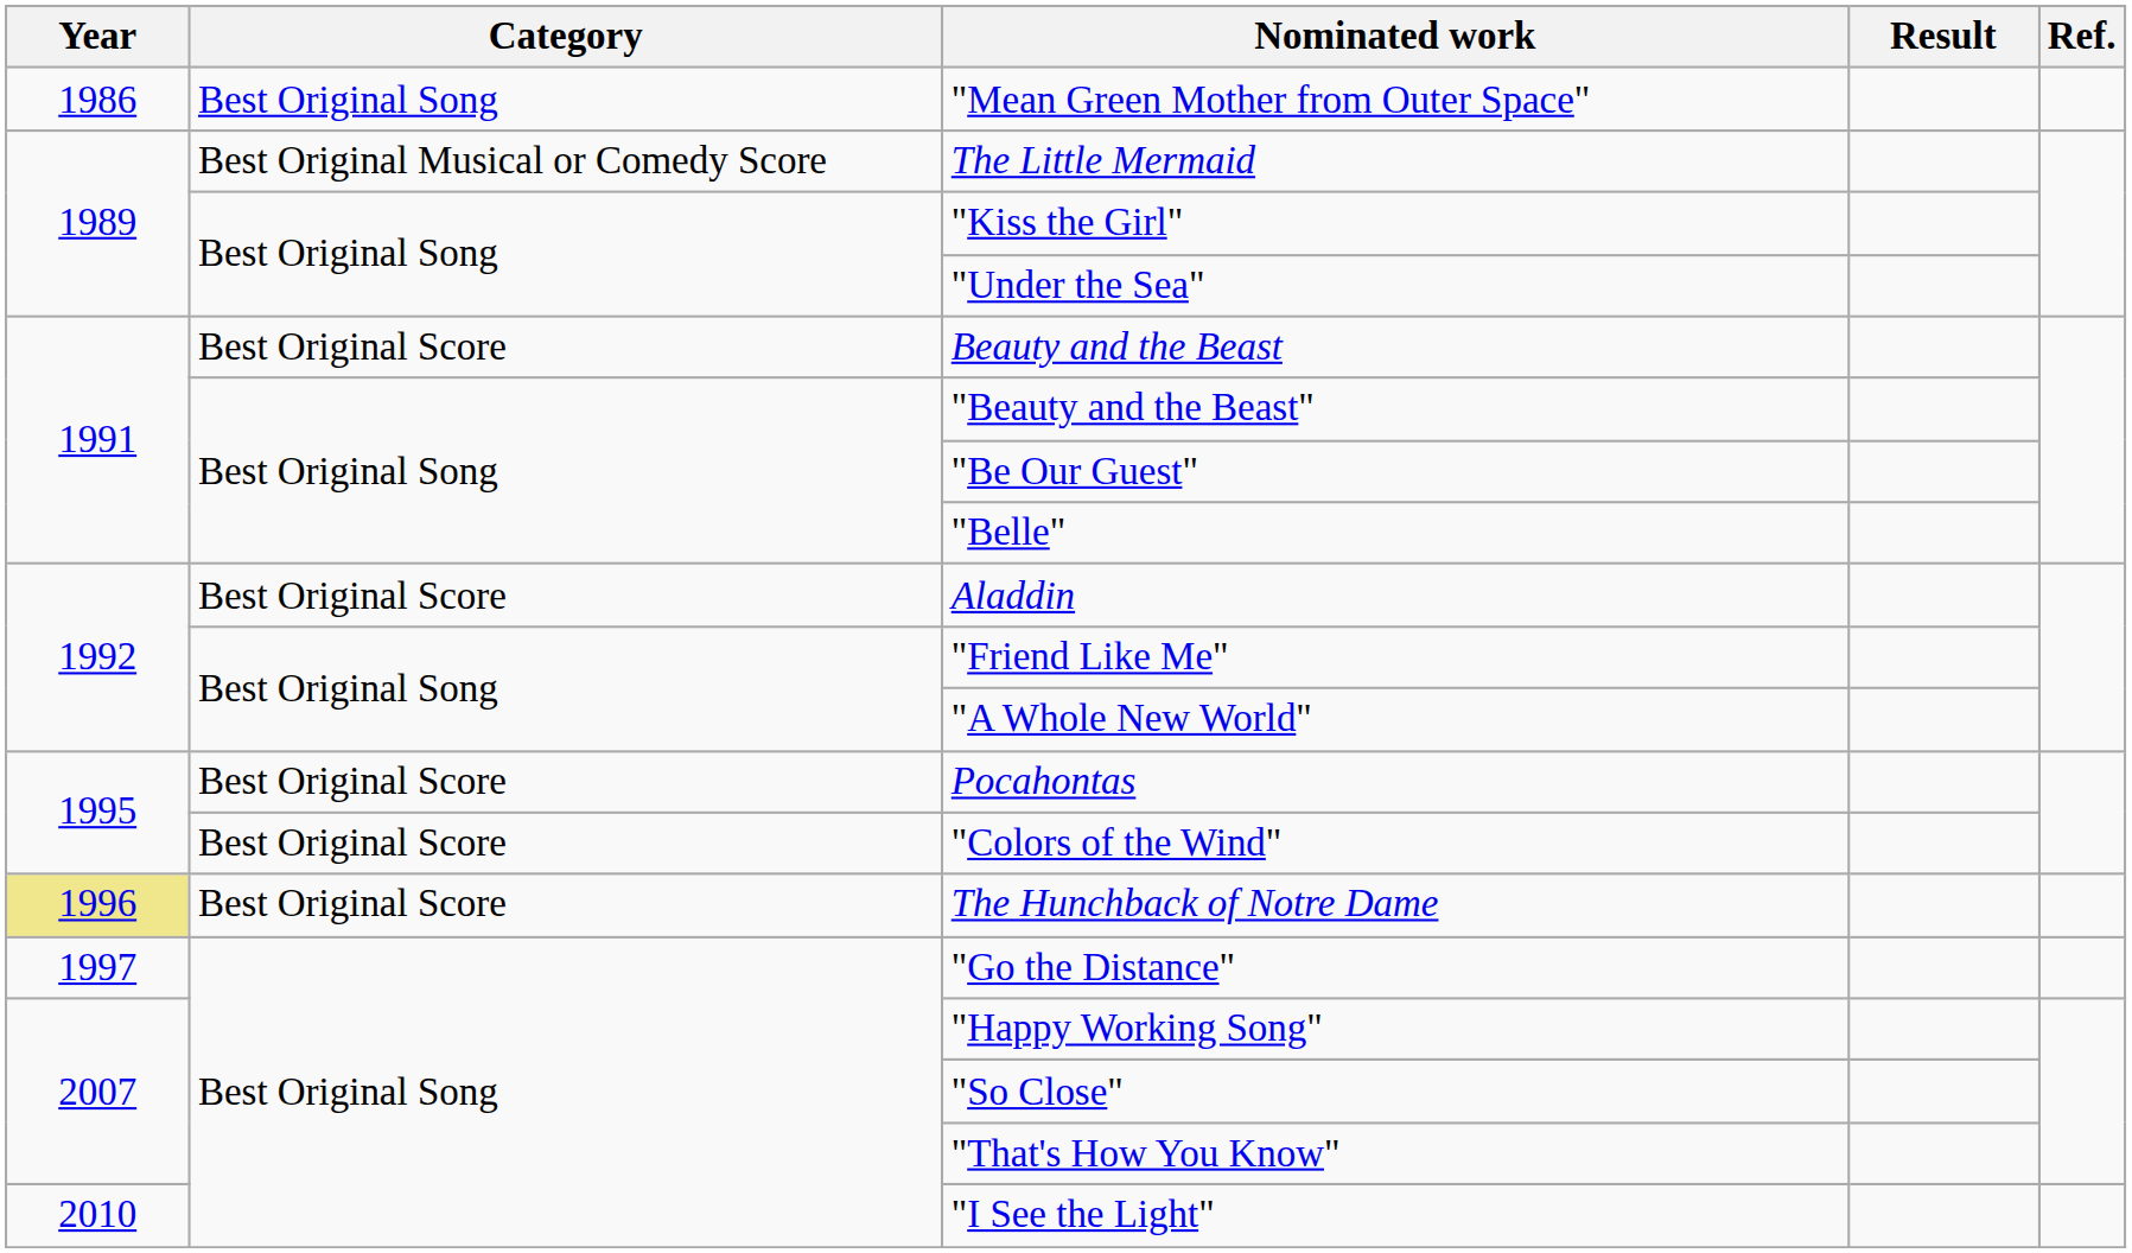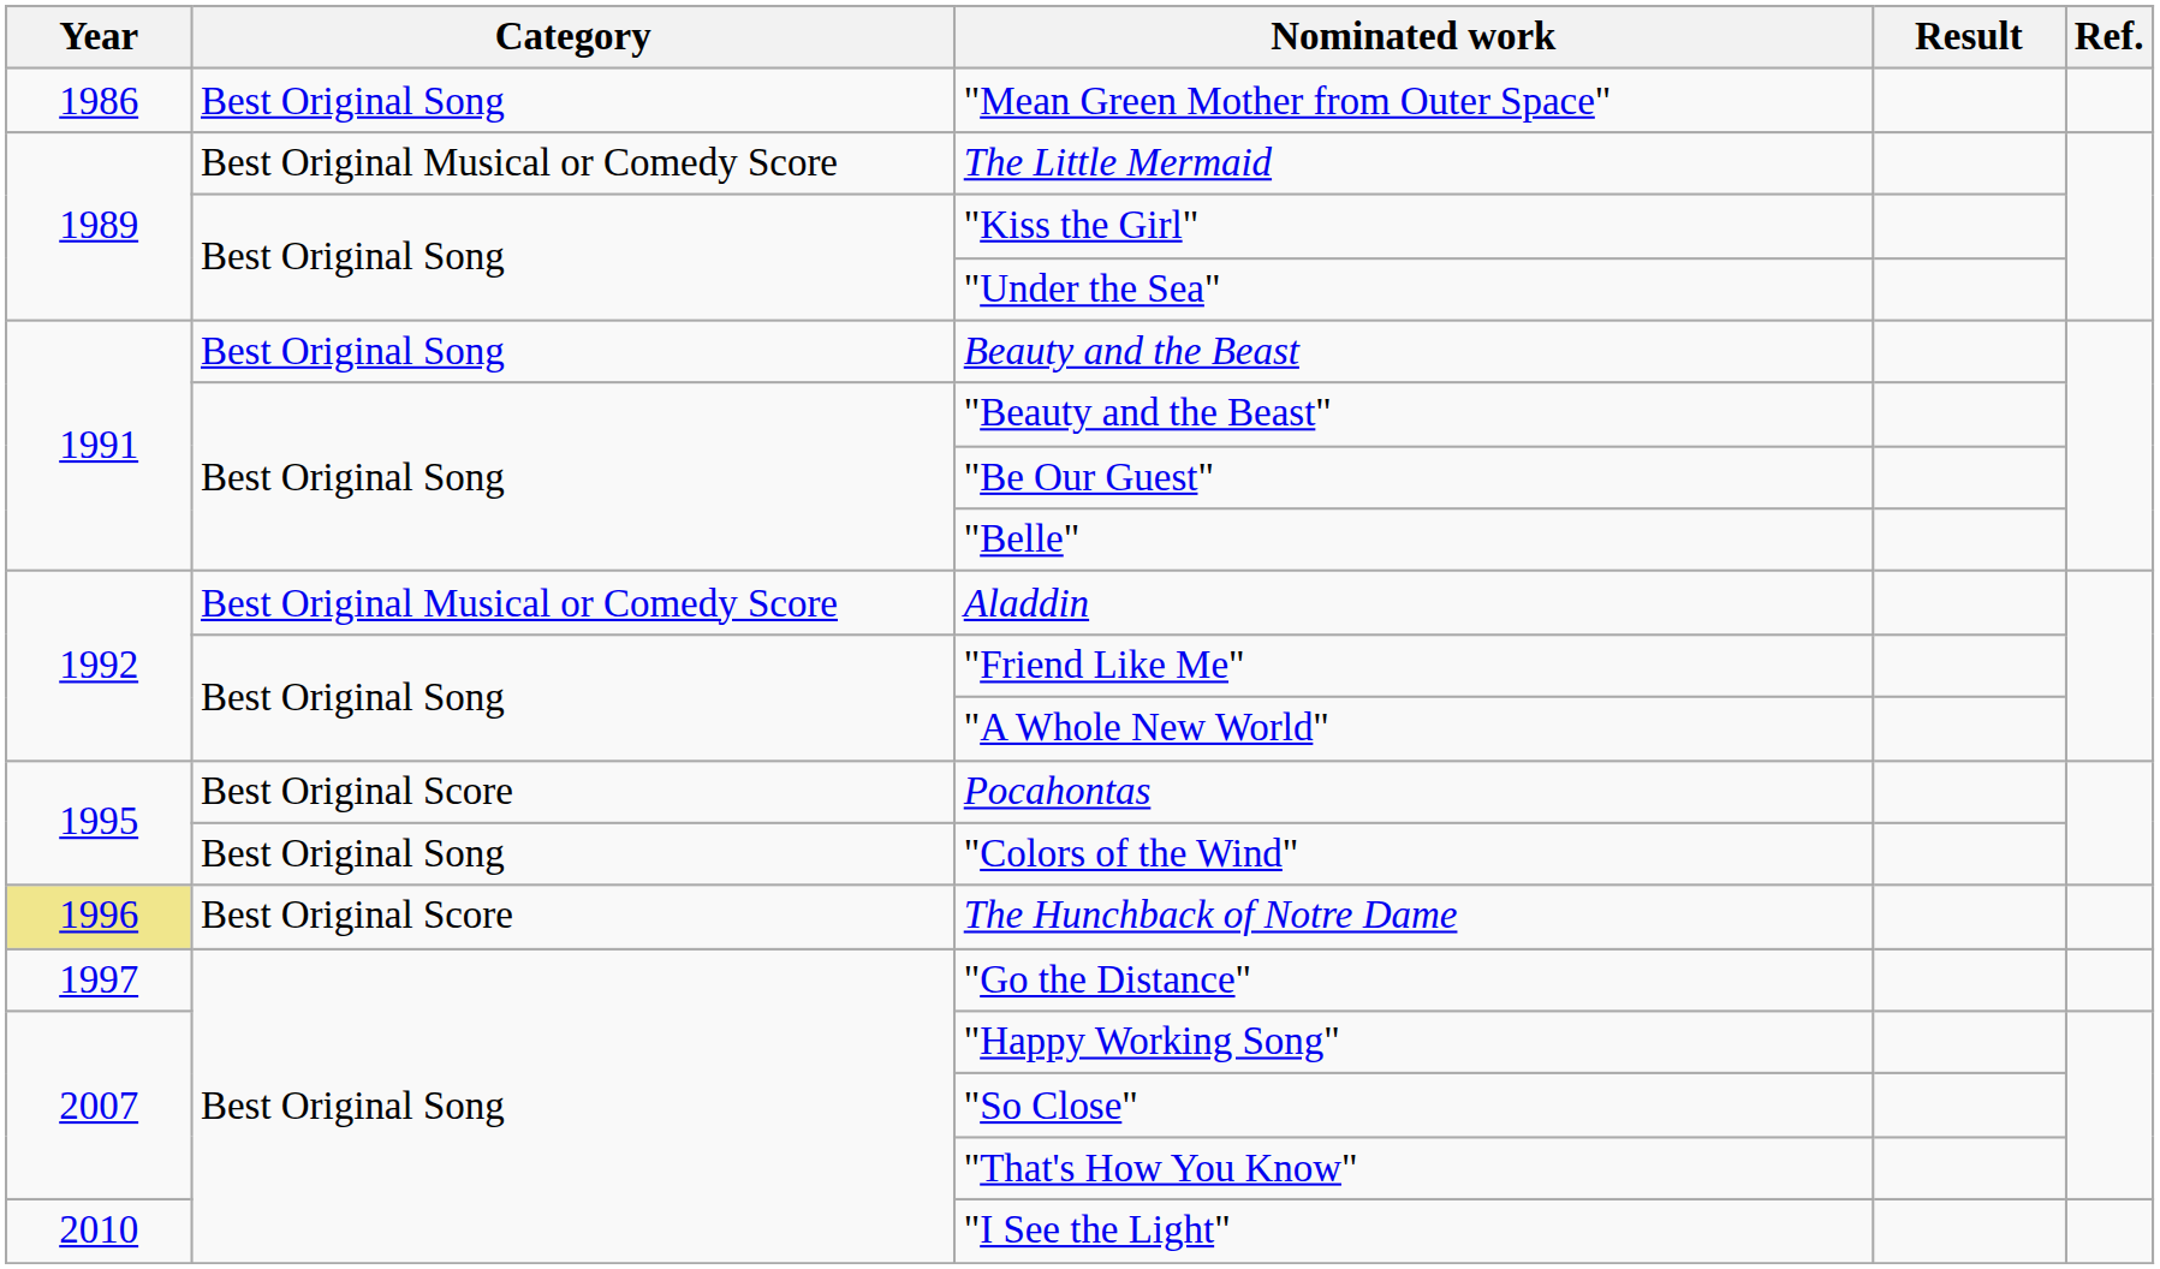 <table class=wikitable>
 <tr>
 <th scope="col" style="width:5em;">Year</th>
 <th scope="col" style="width:24em;">Category</th>
 <th scope="col" style="width:29em;">Nominated work</th>
 <th scope="col" style="width:5em;">Result</th>
 <th>Ref.</th>
 </tr>
 <tr>
 <td style="text-align:center;", rowspan="1"><a href='#'>1986</a></td>
 <td><a href='#'>Best Original Song</a></td>
 <td>"<a href='#'>Mean Green Mother from Outer Space</a>"  <br> </td>
 <td></td>
 <td></td>
 </tr>
 <tr>
 <td style="text-align:center;", rowspan="3"><a href='#'>1989</a></td>
 <td>Best Original Musical or Comedy Score</td>
 <td><em><a href='#'>The Little Mermaid</a></em></td>
 <td></td>
 <td rowspan="3"></td>
 </tr>
 <tr>
 <td rowspan="2">Best Original Song</td>
 <td>"<a href='#'>Kiss the Girl</a>"  <br> </td>
 <td></td>
 </tr>
 <tr>
 <td>"<a href='#'>Under the Sea</a>"  <br> </td>
 <td></td>
 </tr>
 <tr>
 <td style="text-align:center;", rowspan="4"><a href='#'>1991</a></td>
-<td>Best Original Score</td>
+<td><a href='#'>Best Original Song</a></td>
 <td><em><a href='#'>Beauty and the Beast</a></em></td>
 <td></td>
 <td rowspan="4"></td>
 </tr>
 <tr>
 <td rowspan="3">Best Original Song</td>
 <td>"<a href='#'>Beauty and the Beast</a>"  <br> </td>
 <td></td>
 </tr>
 <tr>
 <td>"<a href='#'>Be Our Guest</a>"  <br> </td>
 <td></td>
 </tr>
 <tr>
 <td>"<a href='#'>Belle</a>"  <br> </td>
 <td></td>
 </tr>
 <tr>
 <td style="text-align:center;", rowspan="3"><a href='#'>1992</a></td>
-<td>Best Original Score</td>
+<td><a href='#'>Best Original Musical or Comedy Score</a></td>
 <td><em><a href='#'>Aladdin</a></em></td>
 <td></td>
 <td rowspan="3"></td>
 </tr>
 <tr>
 <td rowspan="2">Best Original Song</td>
 <td>"<a href='#'>Friend Like Me</a>"  <br> </td>
 <td></td>
 </tr>
 <tr>
 <td>"<a href='#'>A Whole New World</a>"  <br> </td>
 <td></td>
 </tr>
 <tr>
 <td style="text-align:center;", rowspan="2"><a href='#'>1995</a></td>
 <td>Best Original Score</td>
 <td><em><a href='#'>Pocahontas</a></em> <br> </td>
 <td></td>
 <td rowspan="2"></td>
 </tr>
 <tr>
-<td>Best Original Score</td>
+<td>Best Original Song</td>
 <td>"<a href='#'>Colors of the Wind</a>"  <br> </td>
 <td></td>
 </tr>
 <tr>
 <td style="background: khaki; text-align:center;", style="text-align:center;"><a href='#'>1996</a></td>
 <td>Best Original Score</td>
 <td><em><a href='#'>The Hunchback of Notre Dame</a></em> <br> </td>
 <td></td>
 <td></td>
 </tr>
 <tr>
 <td style="text-align:center;"><a href='#'>1997</a></td>
 <td rowspan="5">Best Original Song</td>
 <td>"<a href='#'>Go the Distance</a>"  <br> </td>
 <td></td>
 <td></td>
 </tr>
 <tr>
 <td style="text-align:center;", rowspan="3"><a href='#'>2007</a></td>
 <td>"<a href='#'>Happy Working Song</a>"  <br> </td>
 <td></td>
 <td rowspan="3"></td>
 </tr>
 <tr>
 <td>"<a href='#'>So Close</a>"  <br> </td>
 <td></td>
 </tr>
 <tr>
 <td>"<a href='#'>That's How You Know</a>"  <br> </td>
 <td></td>
 </tr>
 <tr>
 <td style="text-align:center;"><a href='#'>2010</a></td>
 <td>"<a href='#'>I See the Light</a>"  <br> </td>
 <td></td>
 <td></td>
 </tr>
 <tr>
 </tr>
 </table>
